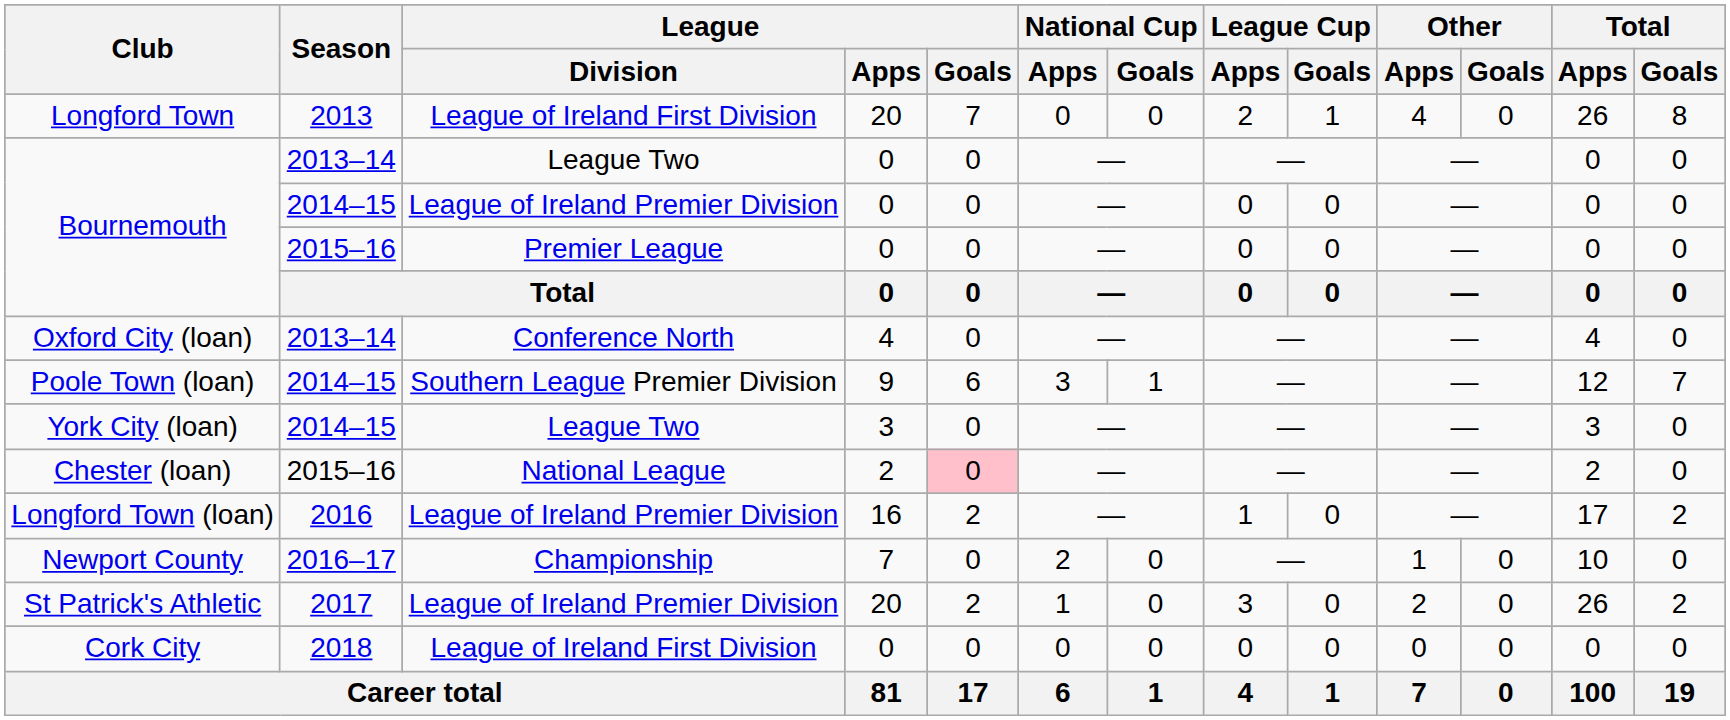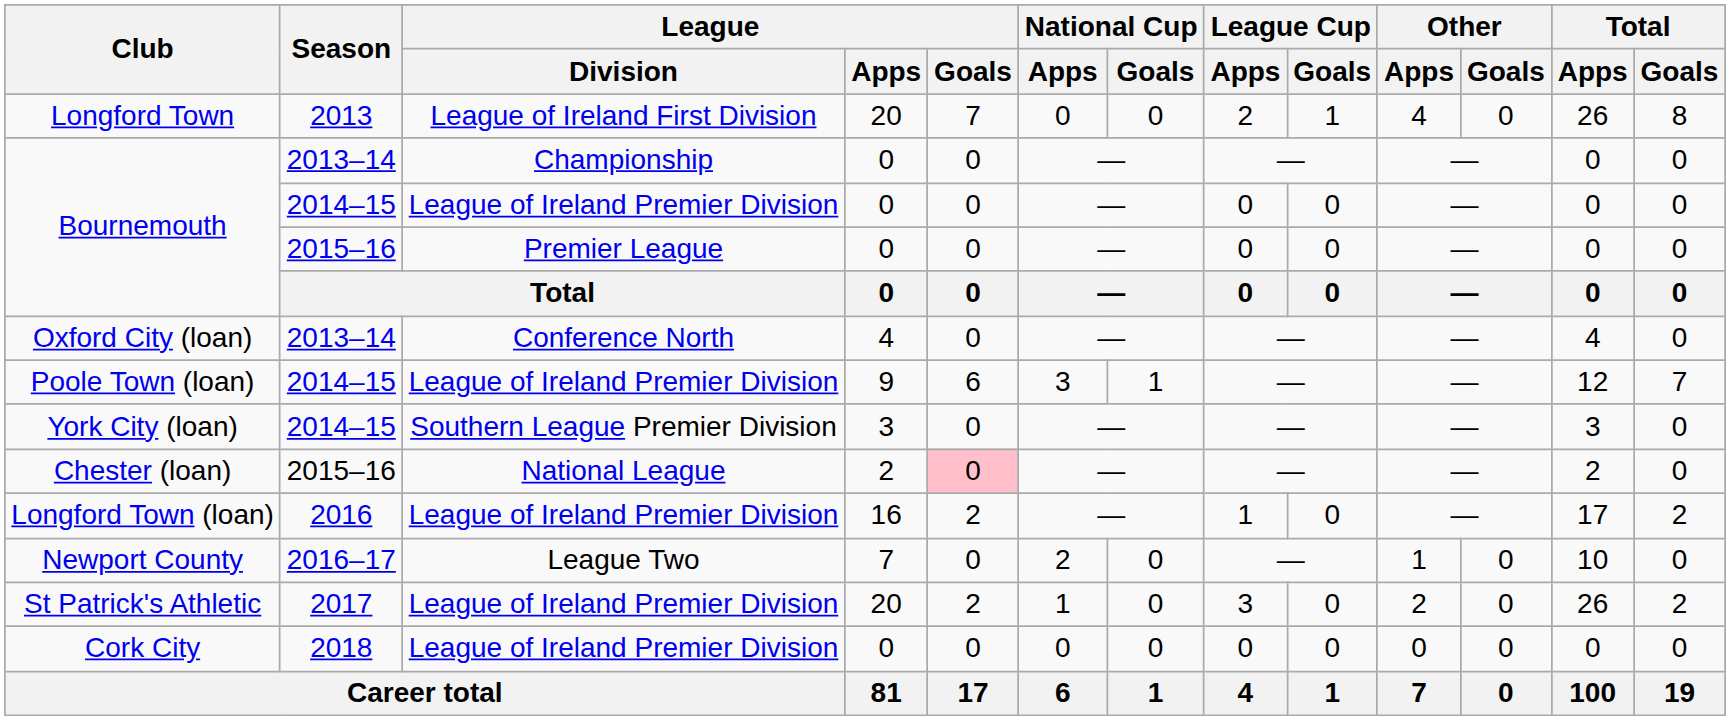 <table class=wikitable style="text-align: center;">
 <tr>
 <th rowspan=2>Club</th>
 <th rowspan=2>Season</th>
 <th colspan=3>League</th>
 <th colspan=2>National Cup</th>
 <th colspan=2>League Cup</th>
 <th colspan=2>Other</th>
 <th colspan=2>Total</th>
 </tr>
 <tr>
 <th>Division</th>
 <th>Apps</th>
 <th>Goals</th>
 <th>Apps</th>
 <th>Goals</th>
 <th>Apps</th>
 <th>Goals</th>
 <th>Apps</th>
 <th>Goals</th>
 <th>Apps</th>
 <th>Goals</th>
 </tr>
 <tr>
 <td><a href='#'>Longford Town</a></td>
 <td><a href='#'>2013</a></td>
 <td><a href='#'>League of Ireland First Division</a></td>
 <td>20</td>
 <td>7</td>
 <td>0</td>
 <td>0</td>
 <td>2</td>
 <td>1</td>
 <td>4</td>
 <td>0</td>
 <td>26</td>
 <td>8</td>
 </tr>
 <tr>
 <td rowspan=4><a href='#'>Bournemouth</a></td>
 <td><a href='#'>2013–14</a></td>
-<td>League Two</td>
+<td><a href='#'>Championship</a></td>
 <td>0</td>
 <td>0</td>
 <td colspan=2>—</td>
 <td colspan=2>—</td>
 <td colspan=2>—</td>
 <td>0</td>
 <td>0</td>
 </tr>
 <tr>
 <td><a href='#'>2014–15</a></td>
 <td><a href='#'>League of Ireland Premier Division</a></td>
 <td>0</td>
 <td>0</td>
 <td colspan=2>—</td>
 <td>0</td>
 <td>0</td>
 <td colspan=2>—</td>
 <td>0</td>
 <td>0</td>
 </tr>
 <tr>
 <td><a href='#'>2015–16</a></td>
 <td><a href='#'>Premier League</a></td>
 <td>0</td>
 <td>0</td>
 <td colspan=2>—</td>
 <td>0</td>
 <td>0</td>
 <td colspan=2>—</td>
 <td>0</td>
 <td>0</td>
 </tr>
 <tr>
 <th colspan=2>Total</th>
 <th>0</th>
 <th>0</th>
 <th colspan=2>—</th>
 <th>0</th>
 <th>0</th>
 <th colspan=2>—</th>
 <th>0</th>
 <th>0</th>
 </tr>
 <tr>
 <td><a href='#'>Oxford City</a> (loan)</td>
 <td><a href='#'>2013–14</a></td>
 <td><a href='#'>Conference North</a></td>
 <td>4</td>
 <td>0</td>
 <td colspan=2>—</td>
 <td colspan=2>—</td>
 <td colspan=2>—</td>
 <td>4</td>
 <td>0</td>
 </tr>
 <tr>
 <td><a href='#'>Poole Town</a> (loan)</td>
 <td><a href='#'>2014–15</a></td>
-<td><a href='#'>Southern League</a> Premier Division</td>
+<td><a href='#'>League of Ireland Premier Division</a></td>
 <td>9</td>
 <td>6</td>
 <td>3</td>
 <td>1</td>
 <td colspan=2>—</td>
 <td colspan=2>—</td>
 <td>12</td>
 <td>7</td>
 </tr>
 <tr>
 <td><a href='#'>York City</a> (loan)</td>
 <td><a href='#'>2014–15</a></td>
-<td><a href='#'>League Two</a></td>
+<td><a href='#'>Southern League</a> Premier Division</td>
 <td>3</td>
 <td>0</td>
 <td colspan=2>—</td>
 <td colspan=2>—</td>
 <td colspan=2>—</td>
 <td>3</td>
 <td>0</td>
 </tr>
 <tr>
 <td><a href='#'>Chester</a> (loan)</td>
 <td>2015–16</td>
 <td><a href='#'>National League</a></td>
 <td>2</td>
 <td style="background: pink;">0</td>
 <td colspan=2>—</td>
 <td colspan=2>—</td>
 <td colspan=2>—</td>
 <td>2</td>
 <td>0</td>
 </tr>
 <tr>
 <td><a href='#'>Longford Town</a> (loan)</td>
 <td><a href='#'>2016</a></td>
 <td><a href='#'>League of Ireland Premier Division</a></td>
 <td>16</td>
 <td>2</td>
 <td colspan=2>—</td>
 <td>1</td>
 <td>0</td>
 <td colspan=2>—</td>
 <td>17</td>
 <td>2</td>
 </tr>
 <tr>
 <td><a href='#'>Newport County</a></td>
 <td><a href='#'>2016–17</a></td>
-<td><a href='#'>Championship</a></td>
+<td>League Two</td>
 <td>7</td>
 <td>0</td>
 <td>2</td>
 <td>0</td>
 <td colspan=2>—</td>
 <td>1</td>
 <td>0</td>
 <td>10</td>
 <td>0</td>
 </tr>
 <tr>
 <td><a href='#'>St Patrick's Athletic</a></td>
 <td><a href='#'>2017</a></td>
 <td><a href='#'>League of Ireland Premier Division</a></td>
 <td>20</td>
 <td>2</td>
 <td>1</td>
 <td>0</td>
 <td>3</td>
 <td>0</td>
 <td>2</td>
 <td>0</td>
 <td>26</td>
 <td>2</td>
 </tr>
 <tr>
 <td><a href='#'>Cork City</a></td>
 <td><a href='#'>2018</a></td>
-<td><a href='#'>League of Ireland First Division</a></td>
+<td><a href='#'>League of Ireland Premier Division</a></td>
 <td>0</td>
 <td>0</td>
 <td>0</td>
 <td>0</td>
 <td>0</td>
 <td>0</td>
 <td>0</td>
 <td>0</td>
 <td>0</td>
 <td>0</td>
 </tr>
 <tr>
 <th colspan=3>Career total</th>
 <th>81</th>
 <th>17</th>
 <th>6</th>
 <th>1</th>
 <th>4</th>
 <th>1</th>
 <th>7</th>
 <th>0</th>
 <th>100</th>
 <th>19</th>
 </tr>
 </table>
